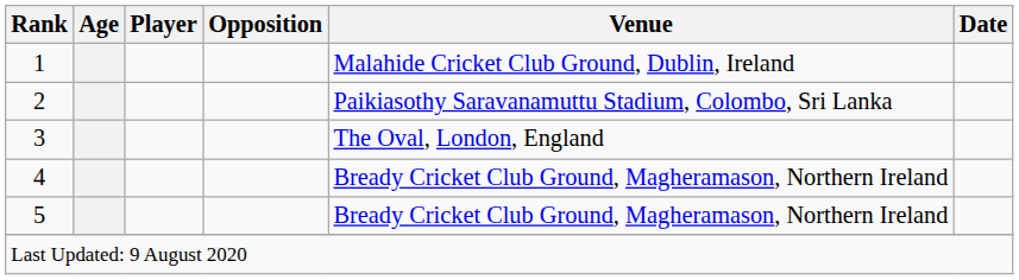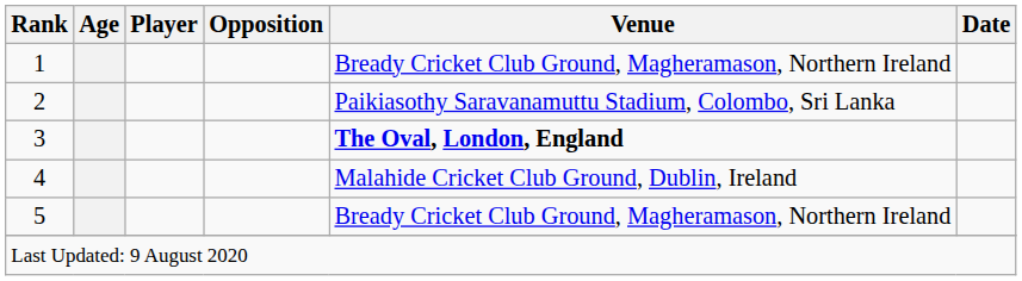 <table class="wikitable plainrowheaders sortable">
 <tr>
 <th scope=col>Rank</th>
 <th scope=col>Age</th>
 <th scope=col>Player</th>
 <th scope=col>Opposition</th>
 <th scope=col>Venue</th>
 <th scope=col>Date</th>
 </tr>
 <tr>
 <td align=center>1</td>
 <th scope=row style=text-align:center;></th>
 <td></td>
 <td></td>
-<td><a href='#'>Malahide Cricket Club Ground</a>, <a href='#'>Dublin</a>, Ireland</td>
+<td><a href='#'>Bready Cricket Club Ground</a>, <a href='#'>Magheramason</a>, Northern Ireland</td>
 <td></td>
 </tr>
 <tr>
 <td align=center>2</td>
 <th scope=row style=text-align:center;></th>
 <td></td>
 <td></td>
 <td><a href='#'>Paikiasothy Saravanamuttu Stadium</a>, <a href='#'>Colombo</a>, Sri Lanka</td>
 <td></td>
 </tr>
 <tr>
 <td align=center>3</td>
 <th scope=row style=text-align:center;></th>
 <td></td>
 <td></td>
-<td><a href='#'>The Oval</a>, <a href='#'>London</a>, England</td>
+<td><strong><a href='#'>The Oval</a>, <a href='#'>London</a>, England</strong></td>
 <td></td>
 </tr>
 <tr>
 <td align=center>4</td>
 <th scope=row style=text-align:center;></th>
 <td></td>
 <td></td>
-<td><a href='#'>Bready Cricket Club Ground</a>, <a href='#'>Magheramason</a>, Northern Ireland</td>
+<td><a href='#'>Malahide Cricket Club Ground</a>, <a href='#'>Dublin</a>, Ireland</td>
 <td></td>
 </tr>
 <tr>
 <td align=center>5</td>
 <th scope=row style=text-align:center;></th>
 <td></td>
 <td></td>
 <td><a href='#'>Bready Cricket Club Ground</a>, <a href='#'>Magheramason</a>, Northern Ireland</td>
 <td></td>
 </tr>
 <tr>
 </tr>
 <tr class=sortbottom>
 <td colspan=7><small>Last Updated: 9 August 2020</small></td>
 </tr>
 </table>
